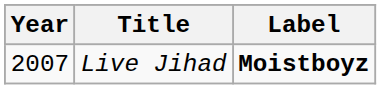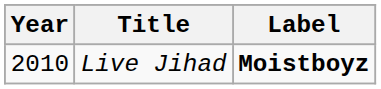 <table class="wikitable">
 <tr>
 <th>Year</th>
 <th>Title</th>
 <th>Label</th>
 </tr>
 <tr>
-<td>2007</td>
+<td>2010</td>
 <td><em>Live Jihad</em></td>
 <td><strong>Moistboyz</strong></td>
 </tr>
 </table>
